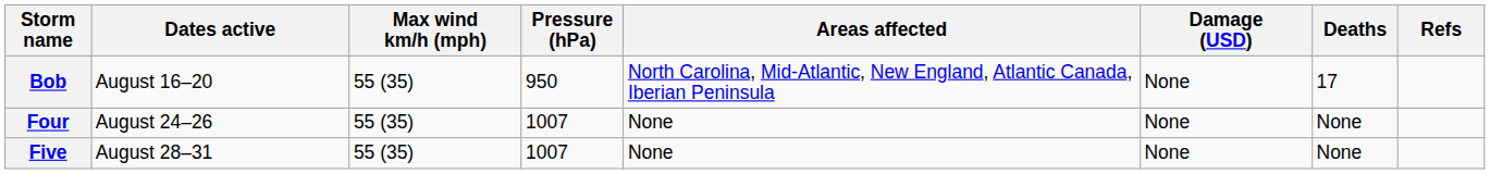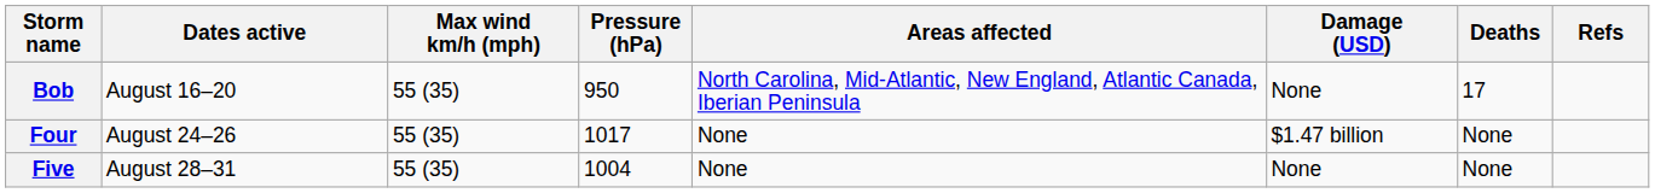 <table class="wikitable sortable">
 <tr>
 <th width="5%">Storm name</th>
 <th width="15%">Dates active</th>
 <th width="10%">Max wind<br>km/h (mph)</th>
 <th width="5%">Pressure<br>(hPa)</th>
 <th width="30%">Areas affected</th>
 <th width="10%">Damage<br>(<a href='#'>USD</a>)</th>
 <th width="5%">Deaths</th>
 <th width="5%">Refs</th>
 </tr>
 <tr>
 <th><a href='#'>Bob</a></th>
 <td>August 16–20</td>
 <td>55 (35)</td>
 <td>950</td>
 <td><a href='#'>North Carolina</a>, <a href='#'>Mid-Atlantic</a>, <a href='#'>New England</a>, <a href='#'>Atlantic Canada</a>, <a href='#'>Iberian Peninsula</a></td>
 <td>None</td>
 <td>17</td>
 <td></td>
 </tr>
 <tr>
 <th><a href='#'>Four</a></th>
 <td>August 24–26</td>
 <td>55 (35)</td>
-<td>1007</td>
+<td>1017</td>
 <td>None</td>
-<td>None</td>
+<td>$1.47 billion</td>
 <td>None</td>
 <td></td>
 </tr>
 <tr>
 <th><a href='#'>Five</a></th>
 <td>August 28–31</td>
 <td>55 (35)</td>
-<td>1007</td>
+<td>1004</td>
 <td>None</td>
 <td>None</td>
 <td>None</td>
 <td></td>
 </tr>
 </table>
